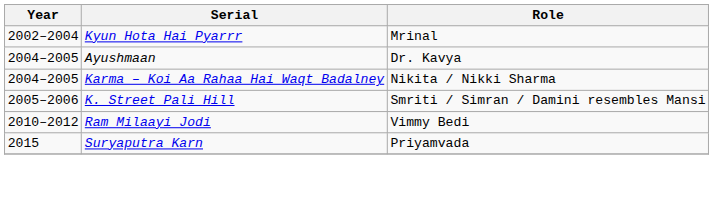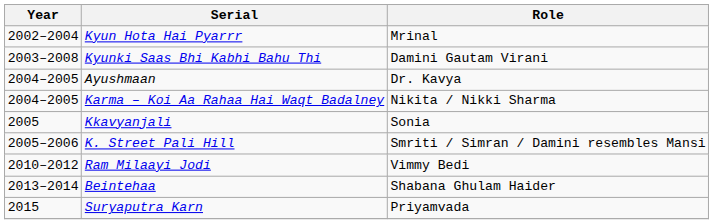 <table class="wikitable sortable">
 <tr>
 <th>Year</th>
 <th>Serial</th>
 <th>Role</th>
 </tr>
 <tr>
 <td>2002–2004</td>
 <td><em><a href='#'>Kyun Hota Hai Pyarrr</a></em></td>
 <td>Mrinal</td>
 </tr>
 <tr>
+<td>2003–2008</td>
+<td><em><a href='#'>Kyunki Saas Bhi Kabhi Bahu Thi</a></em></td>
+<td>Damini Gautam Virani</td>
+</tr>
+<tr>
 <td>2004–2005</td>
 <td><em>Ayushmaan</em></td>
 <td>Dr. Kavya</td>
 </tr>
 <tr>
 <td>2004–2005</td>
 <td><em><a href='#'>Karma – Koi Aa Rahaa Hai Waqt Badalney</a></em></td>
 <td>Nikita / Nikki Sharma</td>
+</tr>
+<tr>
+<td>2005</td>
+<td><em><a href='#'>Kkavyanjali</a></em></td>
+<td>Sonia</td>
 </tr>
 <tr>
 <td>2005–2006</td>
 <td><em><a href='#'>K. Street Pali Hill</a></em></td>
 <td>Smriti / Simran / Damini resembles Mansi</td>
 </tr>
 <tr>
 <td>2010–2012</td>
 <td><em><a href='#'>Ram Milaayi Jodi</a></em></td>
 <td>Vimmy Bedi</td>
 </tr>
 <tr>
+<td>2013–2014</td>
+<td><em><a href='#'>Beintehaa</a></em></td>
+<td>Shabana Ghulam Haider</td>
+</tr>
+<tr>
 <td>2015</td>
 <td><em><a href='#'>Suryaputra Karn</a></em></td>
 <td>Priyamvada</td>
 </tr>
 <tr>
 </tr>
 </table>
